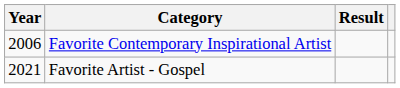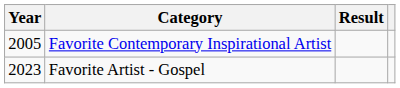 <table class="wikitable">
 <tr>
 <th>Year</th>
 <th>Category</th>
 <th>Result</th>
 <th scope="col"></th>
 </tr>
 <tr>
-<td>2006</td>
+<td>2005</td>
 <td><a href='#'>Favorite Contemporary Inspirational Artist</a></td>
 <td></td>
 <td></td>
 </tr>
 <tr>
-<td>2021</td>
+<td>2023</td>
 <td>Favorite Artist - Gospel</td>
 <td></td>
 <td></td>
 </tr>
 </table>
